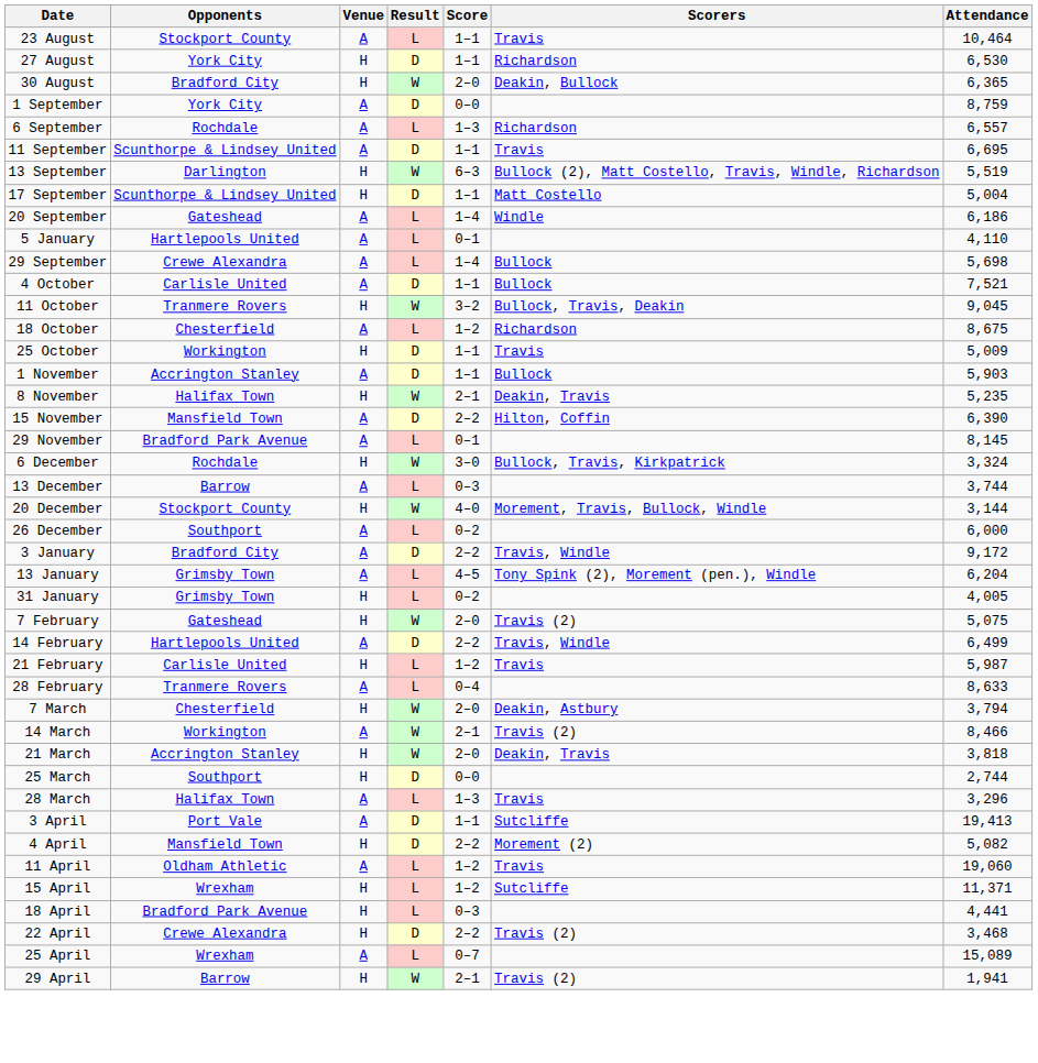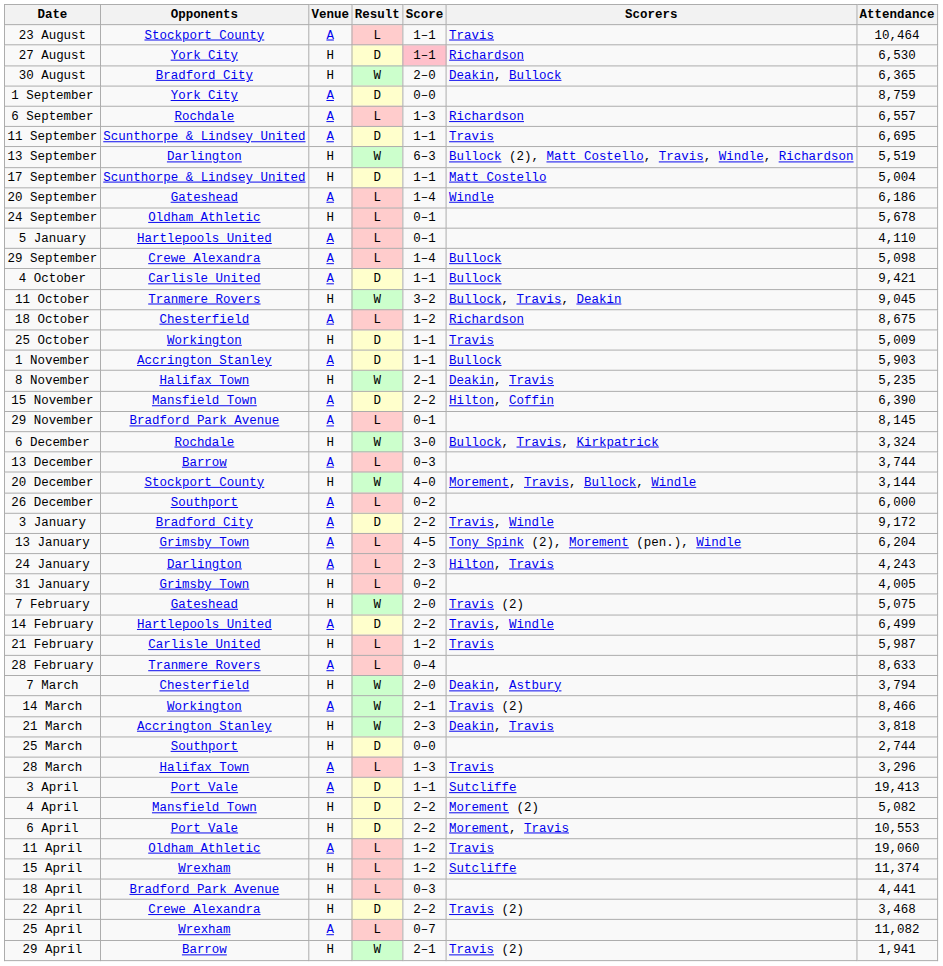 <table class="wikitable" style="text-align:center">
 <tr>
 <th>Date</th>
 <th>Opponents</th>
 <th>Venue</th>
 <th>Result</th>
 <th>Score</th>
 <th>Scorers</th>
 <th>Attendance</th>
 </tr>
 <tr>
 <td>23 August</td>
 <td><a href='#'>Stockport County</a></td>
 <td><a href='#'>A</a></td>
 <td style="background-color:#FFCCCC">L</td>
 <td>1–1</td>
 <td align="left"><a href='#'>Travis</a></td>
 <td>10,464</td>
 </tr>
 <tr>
 <td>27 August</td>
 <td><a href='#'>York City</a></td>
 <td>H</td>
 <td style="background-color:#FFFFCC">D</td>
-<td>1–1</td>
+<td style="background: pink;">1–1</td>
 <td align="left"><a href='#'>Richardson</a></td>
 <td>6,530</td>
 </tr>
 <tr>
 <td>30 August</td>
 <td><a href='#'>Bradford City</a></td>
 <td>H</td>
 <td style="background-color:#CCFFCC">W</td>
 <td>2–0</td>
 <td align="left"><a href='#'>Deakin</a>, <a href='#'>Bullock</a></td>
 <td>6,365</td>
 </tr>
 <tr>
 <td>1 September</td>
 <td><a href='#'>York City</a></td>
 <td><a href='#'>A</a></td>
 <td style="background-color:#FFFFCC">D</td>
 <td>0–0</td>
 <td align="left"></td>
 <td>8,759</td>
 </tr>
 <tr>
 <td>6 September</td>
 <td><a href='#'>Rochdale</a></td>
 <td><a href='#'>A</a></td>
 <td style="background-color:#FFCCCC">L</td>
 <td>1–3</td>
 <td align="left"><a href='#'>Richardson</a></td>
 <td>6,557</td>
 </tr>
 <tr>
 <td>11 September</td>
 <td><a href='#'>Scunthorpe & Lindsey United</a></td>
 <td><a href='#'>A</a></td>
 <td style="background-color:#FFFFCC">D</td>
 <td>1–1</td>
 <td align="left"><a href='#'>Travis</a></td>
 <td>6,695</td>
 </tr>
 <tr>
 <td>13 September</td>
 <td><a href='#'>Darlington</a></td>
 <td>H</td>
 <td style="background-color:#CCFFCC">W</td>
 <td>6–3</td>
 <td align="left"><a href='#'>Bullock</a> (2), <a href='#'>Matt Costello</a>, <a href='#'>Travis</a>, <a href='#'>Windle</a>, <a href='#'>Richardson</a></td>
 <td>5,519</td>
 </tr>
 <tr>
 <td>17 September</td>
 <td><a href='#'>Scunthorpe & Lindsey United</a></td>
 <td>H</td>
 <td style="background-color:#FFFFCC">D</td>
 <td>1–1</td>
 <td align="left"><a href='#'>Matt Costello</a></td>
 <td>5,004</td>
 </tr>
 <tr>
 <td>20 September</td>
 <td><a href='#'>Gateshead</a></td>
 <td><a href='#'>A</a></td>
 <td style="background-color:#FFCCCC">L</td>
 <td>1–4</td>
 <td align="left"><a href='#'>Windle</a></td>
 <td>6,186</td>
 </tr>
 <tr>
+<td>24 September</td>
+<td><a href='#'>Oldham Athletic</a></td>
+<td>H</td>
+<td style="background-color:#FFCCCC">L</td>
+<td>0–1</td>
+<td align="left"></td>
+<td>5,678</td>
+</tr>
+<tr>
 <td>5 January</td>
 <td><a href='#'>Hartlepools United</a></td>
 <td><a href='#'>A</a></td>
 <td style="background-color:#FFCCCC">L</td>
 <td>0–1</td>
 <td align="left"></td>
 <td>4,110</td>
 </tr>
 <tr>
 <td>29 September</td>
 <td><a href='#'>Crewe Alexandra</a></td>
 <td><a href='#'>A</a></td>
 <td style="background-color:#FFCCCC">L</td>
 <td>1–4</td>
 <td align="left"><a href='#'>Bullock</a></td>
-<td>5,698</td>
+<td>5,098</td>
 </tr>
 <tr>
 <td>4 October</td>
 <td><a href='#'>Carlisle United</a></td>
 <td><a href='#'>A</a></td>
 <td style="background-color:#FFFFCC">D</td>
 <td>1–1</td>
 <td align="left"><a href='#'>Bullock</a></td>
-<td>7,521</td>
+<td>9,421</td>
 </tr>
 <tr>
 <td>11 October</td>
 <td><a href='#'>Tranmere Rovers</a></td>
 <td>H</td>
 <td style="background-color:#CCFFCC">W</td>
 <td>3–2</td>
 <td align="left"><a href='#'>Bullock</a>, <a href='#'>Travis</a>, <a href='#'>Deakin</a></td>
 <td>9,045</td>
 </tr>
 <tr>
 <td>18 October</td>
 <td><a href='#'>Chesterfield</a></td>
 <td><a href='#'>A</a></td>
 <td style="background-color:#FFCCCC">L</td>
 <td>1–2</td>
 <td align="left"><a href='#'>Richardson</a></td>
 <td>8,675</td>
 </tr>
 <tr>
 <td>25 October</td>
 <td><a href='#'>Workington</a></td>
 <td>H</td>
 <td style="background-color:#FFFFCC">D</td>
 <td>1–1</td>
 <td align="left"><a href='#'>Travis</a></td>
 <td>5,009</td>
 </tr>
 <tr>
 <td>1 November</td>
 <td><a href='#'>Accrington Stanley</a></td>
 <td><a href='#'>A</a></td>
 <td style="background-color:#FFFFCC">D</td>
 <td>1–1</td>
 <td align="left"><a href='#'>Bullock</a></td>
 <td>5,903</td>
 </tr>
 <tr>
 <td>8 November</td>
 <td><a href='#'>Halifax Town</a></td>
 <td>H</td>
 <td style="background-color:#CCFFCC">W</td>
 <td>2–1</td>
 <td align="left"><a href='#'>Deakin</a>, <a href='#'>Travis</a></td>
 <td>5,235</td>
 </tr>
 <tr>
 <td>15 November</td>
 <td><a href='#'>Mansfield Town</a></td>
 <td><a href='#'>A</a></td>
 <td style="background-color:#FFFFCC">D</td>
 <td>2–2</td>
 <td align="left"><a href='#'>Hilton</a>, <a href='#'>Coffin</a></td>
 <td>6,390</td>
 </tr>
 <tr>
 <td>29 November</td>
 <td><a href='#'>Bradford Park Avenue</a></td>
 <td><a href='#'>A</a></td>
 <td style="background-color:#FFCCCC">L</td>
 <td>0–1</td>
 <td align="left"></td>
 <td>8,145</td>
 </tr>
 <tr>
 <td>6 December</td>
 <td><a href='#'>Rochdale</a></td>
 <td>H</td>
 <td style="background-color:#CCFFCC">W</td>
 <td>3–0</td>
 <td align="left"><a href='#'>Bullock</a>, <a href='#'>Travis</a>, <a href='#'>Kirkpatrick</a></td>
 <td>3,324</td>
 </tr>
 <tr>
 <td>13 December</td>
 <td><a href='#'>Barrow</a></td>
 <td><a href='#'>A</a></td>
 <td style="background-color:#FFCCCC">L</td>
 <td>0–3</td>
 <td align="left"></td>
 <td>3,744</td>
 </tr>
 <tr>
 <td>20 December</td>
 <td><a href='#'>Stockport County</a></td>
 <td>H</td>
 <td style="background-color:#CCFFCC">W</td>
 <td>4–0</td>
 <td align="left"><a href='#'>Morement</a>, <a href='#'>Travis</a>, <a href='#'>Bullock</a>, <a href='#'>Windle</a></td>
 <td>3,144</td>
 </tr>
 <tr>
 <td>26 December</td>
 <td><a href='#'>Southport</a></td>
 <td><a href='#'>A</a></td>
 <td style="background-color:#FFCCCC">L</td>
 <td>0–2</td>
 <td align="left"></td>
 <td>6,000</td>
 </tr>
 <tr>
 <td>3 January</td>
 <td><a href='#'>Bradford City</a></td>
 <td><a href='#'>A</a></td>
 <td style="background-color:#FFFFCC">D</td>
 <td>2–2</td>
 <td align="left"><a href='#'>Travis</a>, <a href='#'>Windle</a></td>
 <td>9,172</td>
 </tr>
 <tr>
 <td>13 January</td>
 <td><a href='#'>Grimsby Town</a></td>
 <td><a href='#'>A</a></td>
 <td style="background-color:#FFCCCC">L</td>
 <td>4–5</td>
 <td align="left"><a href='#'>Tony Spink</a> (2), <a href='#'>Morement</a> (pen.), <a href='#'>Windle</a></td>
 <td>6,204</td>
 </tr>
 <tr>
+<td>24 January</td>
+<td><a href='#'>Darlington</a></td>
+<td><a href='#'>A</a></td>
+<td style="background-color:#FFCCCC">L</td>
+<td>2–3</td>
+<td align="left"><a href='#'>Hilton</a>, <a href='#'>Travis</a></td>
+<td>4,243</td>
+</tr>
+<tr>
 <td>31 January</td>
 <td><a href='#'>Grimsby Town</a></td>
 <td>H</td>
 <td style="background-color:#FFCCCC">L</td>
 <td>0–2</td>
 <td align="left"></td>
 <td>4,005</td>
 </tr>
 <tr>
 <td>7 February</td>
 <td><a href='#'>Gateshead</a></td>
 <td>H</td>
 <td style="background-color:#CCFFCC">W</td>
 <td>2–0</td>
 <td align="left"><a href='#'>Travis</a> (2)</td>
 <td>5,075</td>
 </tr>
 <tr>
 <td>14 February</td>
 <td><a href='#'>Hartlepools United</a></td>
 <td><a href='#'>A</a></td>
 <td style="background-color:#FFFFCC">D</td>
 <td>2–2</td>
 <td align="left"><a href='#'>Travis</a>, <a href='#'>Windle</a></td>
 <td>6,499</td>
 </tr>
 <tr>
 <td>21 February</td>
 <td><a href='#'>Carlisle United</a></td>
 <td>H</td>
 <td style="background-color:#FFCCCC">L</td>
 <td>1–2</td>
 <td align="left"><a href='#'>Travis</a></td>
 <td>5,987</td>
 </tr>
 <tr>
 <td>28 February</td>
 <td><a href='#'>Tranmere Rovers</a></td>
 <td><a href='#'>A</a></td>
 <td style="background-color:#FFCCCC">L</td>
 <td>0–4</td>
 <td align="left"></td>
 <td>8,633</td>
 </tr>
 <tr>
 <td>7 March</td>
 <td><a href='#'>Chesterfield</a></td>
 <td>H</td>
 <td style="background-color:#CCFFCC">W</td>
 <td>2–0</td>
 <td align="left"><a href='#'>Deakin</a>, <a href='#'>Astbury</a></td>
 <td>3,794</td>
 </tr>
 <tr>
 <td>14 March</td>
 <td><a href='#'>Workington</a></td>
 <td><a href='#'>A</a></td>
 <td style="background-color:#CCFFCC">W</td>
 <td>2–1</td>
 <td align="left"><a href='#'>Travis</a> (2)</td>
 <td>8,466</td>
 </tr>
 <tr>
 <td>21 March</td>
 <td><a href='#'>Accrington Stanley</a></td>
 <td>H</td>
 <td style="background-color:#CCFFCC">W</td>
-<td>2–0</td>
+<td>2–3</td>
 <td align="left"><a href='#'>Deakin</a>, <a href='#'>Travis</a></td>
 <td>3,818</td>
 </tr>
 <tr>
 <td>25 March</td>
 <td><a href='#'>Southport</a></td>
 <td>H</td>
 <td style="background-color:#FFFFCC">D</td>
 <td>0–0</td>
 <td align="left"></td>
 <td>2,744</td>
 </tr>
 <tr>
 <td>28 March</td>
 <td><a href='#'>Halifax Town</a></td>
 <td><a href='#'>A</a></td>
 <td style="background-color:#FFCCCC">L</td>
 <td>1–3</td>
 <td align="left"><a href='#'>Travis</a></td>
 <td>3,296</td>
 </tr>
 <tr>
 <td>3 April</td>
 <td><a href='#'>Port Vale</a></td>
 <td><a href='#'>A</a></td>
 <td style="background-color:#FFFFCC">D</td>
 <td>1–1</td>
 <td align="left"><a href='#'>Sutcliffe</a></td>
 <td>19,413</td>
 </tr>
 <tr>
 <td>4 April</td>
 <td><a href='#'>Mansfield Town</a></td>
 <td>H</td>
 <td style="background-color:#FFFFCC">D</td>
 <td>2–2</td>
 <td align="left"><a href='#'>Morement</a> (2)</td>
 <td>5,082</td>
 </tr>
 <tr>
+<td>6 April</td>
+<td><a href='#'>Port Vale</a></td>
+<td>H</td>
+<td style="background-color:#FFFFCC">D</td>
+<td>2–2</td>
+<td align="left"><a href='#'>Morement</a>, <a href='#'>Travis</a></td>
+<td>10,553</td>
+</tr>
+<tr>
 <td>11 April</td>
 <td><a href='#'>Oldham Athletic</a></td>
 <td><a href='#'>A</a></td>
 <td style="background-color:#FFCCCC">L</td>
 <td>1–2</td>
 <td align="left"><a href='#'>Travis</a></td>
 <td>19,060</td>
 </tr>
 <tr>
 <td>15 April</td>
 <td><a href='#'>Wrexham</a></td>
 <td>H</td>
 <td style="background-color:#FFCCCC">L</td>
 <td>1–2</td>
 <td align="left"><a href='#'>Sutcliffe</a></td>
-<td>11,371</td>
+<td>11,374</td>
 </tr>
 <tr>
 <td>18 April</td>
 <td><a href='#'>Bradford Park Avenue</a></td>
 <td>H</td>
 <td style="background-color:#FFCCCC">L</td>
 <td>0–3</td>
 <td align="left"></td>
 <td>4,441</td>
 </tr>
 <tr>
 <td>22 April</td>
 <td><a href='#'>Crewe Alexandra</a></td>
 <td>H</td>
 <td style="background-color:#FFFFCC">D</td>
 <td>2–2</td>
 <td align="left"><a href='#'>Travis</a> (2)</td>
 <td>3,468</td>
 </tr>
 <tr>
 <td>25 April</td>
 <td><a href='#'>Wrexham</a></td>
 <td><a href='#'>A</a></td>
 <td style="background-color:#FFCCCC">L</td>
 <td>0–7</td>
 <td align="left"></td>
-<td>15,089</td>
+<td>11,082</td>
 </tr>
 <tr>
 <td>29 April</td>
 <td><a href='#'>Barrow</a></td>
 <td>H</td>
 <td style="background-color:#CCFFCC">W</td>
 <td>2–1</td>
 <td align="left"><a href='#'>Travis</a> (2)</td>
 <td>1,941</td>
 </tr>
 </table>
